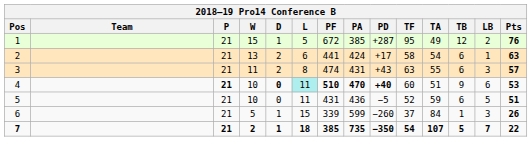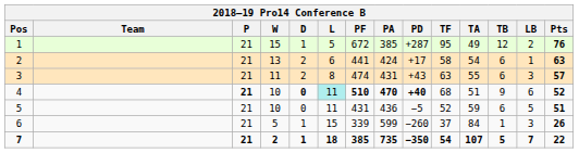 <table class="wikitable" style="text-align:center; font-size:100%; width:60%;">
 <tr>
 <th colspan="100%" cellpadding="0" cellspacing="0">2018–19 Pro14 Conference B</th>
 </tr>
 <tr>
 <th style="width:5%;">Pos</th>
 <th style="width:35%;">Team</th>
 <th style="width:5%;">P</th>
 <th style="width:5%;">W</th>
 <th style="width:5%;">D</th>
 <th style="width:5%;">L</th>
 <th style="width:5%;">PF</th>
 <th style="width:5%;">PA</th>
 <th style="width:5%;">PD</th>
 <th style="width:5%;">TF</th>
 <th style="width:5%;">TA</th>
 <th style="width:5%;">TB</th>
 <th style="width:5%;">LB</th>
 <th style="width:5%;">Pts<br></th>
 </tr>
 <tr style="background:#E8FFD8;">
 <td>1</td>
 <td style="text-align:left;"></td>
 <td>21</td>
 <td>15</td>
 <td>1</td>
 <td>5</td>
 <td>672</td>
 <td>385</td>
 <td>+287</td>
 <td>95</td>
 <td>49</td>
 <td>12</td>
 <td>2</td>
 <td><strong>76</strong></td>
 </tr>
 <tr style="background:#FFE6BD;">
 <td>2</td>
 <td style="text-align:left;"></td>
 <td>21</td>
 <td>13</td>
 <td>2</td>
 <td>6</td>
 <td>441</td>
 <td>424</td>
 <td>+17</td>
 <td>58</td>
 <td>54</td>
 <td>6</td>
 <td>1</td>
 <td><strong>63</strong></td>
 </tr>
 <tr style="background:#FFE6BD;">
 <td>3</td>
 <td style="text-align:left;"></td>
 <td>21</td>
 <td>11</td>
 <td>2</td>
 <td>8</td>
 <td>474</td>
 <td>431</td>
 <td>+43</td>
 <td>63</td>
 <td>55</td>
 <td>6</td>
 <td>3</td>
 <td><strong>57</strong></td>
 </tr>
 <tr>
 <td>4</td>
 <td style="text-align:left;"></td>
 <td><strong>21</strong></td>
 <td>10</td>
 <td><strong>0</strong></td>
 <td style="background: paleturquoise;">11</td>
 <td><strong>510</strong></td>
 <td><strong>470</strong></td>
 <td><strong>+40</strong></td>
-<td>60</td>
+<td>68</td>
 <td>51</td>
 <td>9</td>
 <td>6</td>
-<td><strong>53</strong></td>
+<td><strong>52</strong></td>
 </tr>
 <tr>
 <td>5</td>
 <td style="text-align:left;"></td>
 <td>21</td>
 <td>10</td>
 <td>0</td>
 <td>11</td>
 <td>431</td>
 <td>436</td>
 <td>−5</td>
 <td>52</td>
 <td>59</td>
 <td>6</td>
 <td>5</td>
 <td><strong>51</strong></td>
 </tr>
 <tr>
 <td>6</td>
 <td style="text-align:left;"></td>
 <td>21</td>
 <td>5</td>
 <td>1</td>
 <td>15</td>
 <td>339</td>
 <td>599</td>
 <td>−260</td>
 <td>37</td>
 <td>84</td>
 <td>1</td>
 <td>3</td>
 <td><strong>26</strong></td>
 </tr>
 <tr style="font-weight:bold;">
 <td>7</td>
 <td style="text-align:left;"></td>
 <td>21</td>
 <td>2</td>
 <td>1</td>
 <td>18</td>
 <td>385</td>
 <td>735</td>
 <td>−350</td>
 <td>54</td>
 <td>107</td>
 <td>5</td>
 <td>7</td>
 <td><strong>22</strong></td>
 </tr>
 </table>
